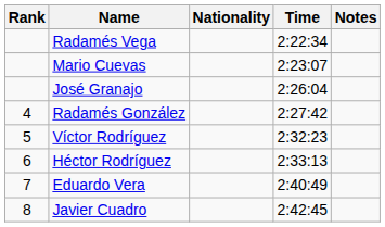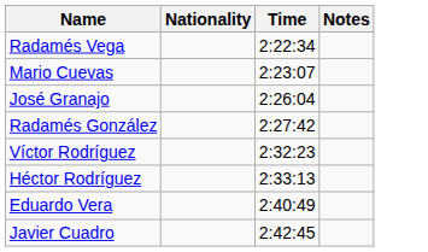 <table class="wikitable sortable" style="text-align:center;font-size:95%">
 <tr>
-<th>Rank</th>
 <th>Name</th>
 <th>Nationality</th>
 <th>Time</th>
 <th>Notes</th>
 </tr>
 <tr>
-<td></td>
 <td align=left><a href='#'>Radamés Vega</a></td>
 <td align=left></td>
 <td>2:22:34</td>
 <td></td>
 </tr>
 <tr>
-<td></td>
 <td align=left><a href='#'>Mario Cuevas</a></td>
 <td align=left></td>
 <td>2:23:07</td>
 <td></td>
 </tr>
 <tr>
-<td></td>
 <td align=left><a href='#'>José Granajo</a></td>
 <td align=left></td>
 <td>2:26:04</td>
 <td></td>
 </tr>
 <tr>
-<td>4</td>
 <td align=left><a href='#'>Radamés González</a></td>
 <td align=left></td>
 <td>2:27:42</td>
 <td></td>
 </tr>
 <tr>
-<td>5</td>
 <td align=left><a href='#'>Víctor Rodríguez</a></td>
 <td align=left></td>
 <td>2:32:23</td>
 <td></td>
 </tr>
 <tr>
-<td>6</td>
 <td align=left><a href='#'>Héctor Rodríguez</a></td>
 <td align=left></td>
 <td>2:33:13</td>
 <td></td>
 </tr>
 <tr>
-<td>7</td>
 <td align=left><a href='#'>Eduardo Vera</a></td>
 <td align=left></td>
 <td>2:40:49</td>
 <td></td>
 </tr>
 <tr>
-<td>8</td>
 <td align=left><a href='#'>Javier Cuadro</a></td>
 <td align=left></td>
 <td>2:42:45</td>
 <td></td>
 </tr>
 </table>
